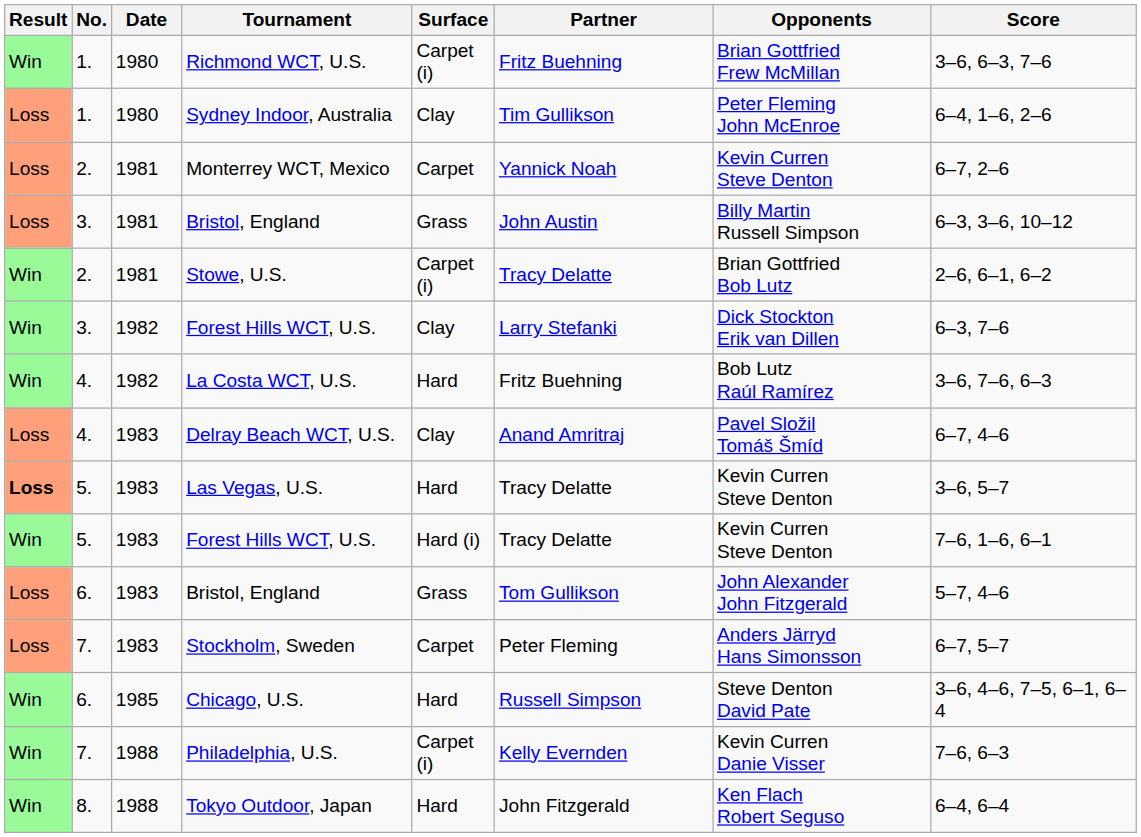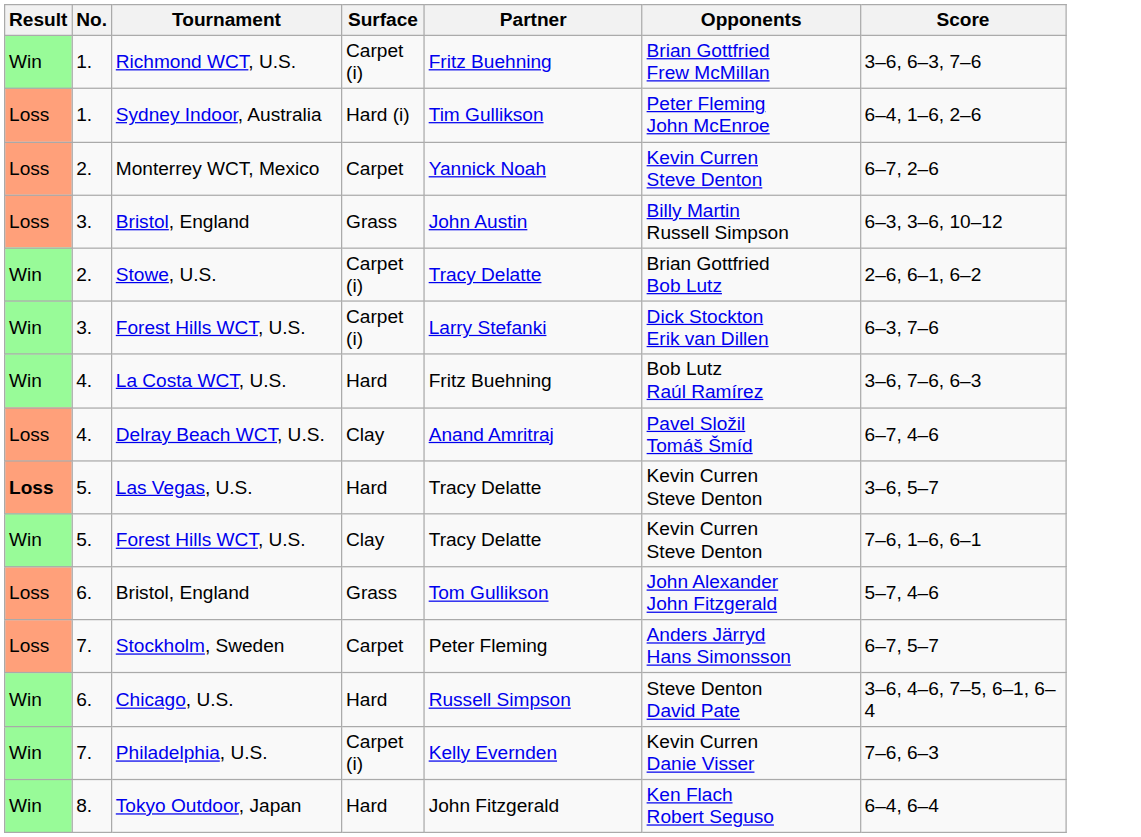 <table class="sortable wikitable" style=font-size:97%>
 <tr>
 <th style="width:40px">Result</th>
 <th style="width:20px">No.</th>
-<th style="width:50px">Date</th>
 <th style="width:180px">Tournament</th>
 <th style="width:60px">Surface</th>
 <th style="width:170px">Partner</th>
 <th style="width:170px">Opponents</th>
 <th style="width:160px" class="unsortable">Score</th>
 </tr>
 <tr>
 <td style="background:#98fb98;">Win</td>
 <td>1.</td>
-<td>1980</td>
 <td><a href='#'>Richmond WCT</a>, U.S.</td>
 <td>Carpet (i)</td>
 <td> <a href='#'>Fritz Buehning</a></td>
 <td> <a href='#'>Brian Gottfried</a> <br>  <a href='#'>Frew McMillan</a></td>
 <td>3–6, 6–3, 7–6</td>
 </tr>
 <tr>
 <td style="background:#ffa07a;">Loss</td>
 <td>1.</td>
-<td>1980</td>
 <td><a href='#'>Sydney Indoor</a>, Australia</td>
-<td>Clay</td>
+<td>Hard (i)</td>
 <td> <a href='#'>Tim Gullikson</a></td>
 <td> <a href='#'>Peter Fleming</a> <br>  <a href='#'>John McEnroe</a></td>
 <td>6–4, 1–6, 2–6</td>
 </tr>
 <tr>
 <td style="background:#ffa07a;">Loss</td>
 <td>2.</td>
-<td>1981</td>
 <td>Monterrey WCT, Mexico</td>
 <td>Carpet</td>
 <td> <a href='#'>Yannick Noah</a></td>
 <td> <a href='#'>Kevin Curren</a> <br>  <a href='#'>Steve Denton</a></td>
 <td>6–7, 2–6</td>
 </tr>
 <tr>
 <td style="background:#ffa07a;">Loss</td>
 <td>3.</td>
-<td>1981</td>
 <td><a href='#'>Bristol</a>, England</td>
 <td>Grass</td>
 <td> <a href='#'>John Austin</a></td>
 <td> <a href='#'>Billy Martin</a> <br>  Russell Simpson</td>
 <td>6–3, 3–6, 10–12</td>
 </tr>
 <tr>
 <td style="background:#98fb98;">Win</td>
 <td>2.</td>
-<td>1981</td>
 <td><a href='#'>Stowe</a>, U.S.</td>
 <td>Carpet (i)</td>
 <td> <a href='#'>Tracy Delatte</a></td>
 <td> Brian Gottfried <br>  <a href='#'>Bob Lutz</a></td>
 <td>2–6, 6–1, 6–2</td>
 </tr>
 <tr>
 <td style="background:#98fb98;">Win</td>
 <td>3.</td>
-<td>1982</td>
 <td><a href='#'>Forest Hills WCT</a>, U.S.</td>
-<td>Clay</td>
+<td>Carpet (i)</td>
 <td> <a href='#'>Larry Stefanki</a></td>
 <td> <a href='#'>Dick Stockton</a> <br>  <a href='#'>Erik van Dillen</a></td>
 <td>6–3, 7–6</td>
 </tr>
 <tr>
 <td style="background:#98fb98;">Win</td>
 <td>4.</td>
-<td>1982</td>
 <td><a href='#'>La Costa WCT</a>, U.S.</td>
 <td>Hard</td>
 <td> Fritz Buehning</td>
 <td> Bob Lutz <br>  <a href='#'>Raúl Ramírez</a></td>
 <td>3–6, 7–6, 6–3</td>
 </tr>
 <tr>
 <td style="background:#ffa07a;">Loss</td>
 <td>4.</td>
-<td>1983</td>
 <td><a href='#'>Delray Beach WCT</a>, U.S.</td>
 <td>Clay</td>
 <td> <a href='#'>Anand Amritraj</a></td>
 <td> <a href='#'>Pavel Složil</a> <br>  <a href='#'>Tomáš Šmíd</a></td>
 <td>6–7, 4–6</td>
 </tr>
 <tr>
 <td style="background:#ffa07a;"><strong>Loss</strong></td>
 <td>5.</td>
-<td>1983</td>
 <td><a href='#'>Las Vegas</a>, U.S.</td>
 <td>Hard</td>
 <td> Tracy Delatte</td>
 <td> Kevin Curren <br>  Steve Denton</td>
 <td>3–6, 5–7</td>
 </tr>
 <tr>
 <td style="background:#98fb98;">Win</td>
 <td>5.</td>
-<td>1983</td>
 <td><a href='#'>Forest Hills WCT</a>, U.S.</td>
-<td>Hard (i)</td>
+<td>Clay</td>
 <td> Tracy Delatte</td>
 <td> Kevin Curren <br>  Steve Denton</td>
 <td>7–6, 1–6, 6–1</td>
 </tr>
 <tr>
 <td style="background:#ffa07a;">Loss</td>
 <td>6.</td>
-<td>1983</td>
 <td>Bristol, England</td>
 <td>Grass</td>
 <td> <a href='#'>Tom Gullikson</a></td>
 <td> <a href='#'>John Alexander</a> <br>  <a href='#'>John Fitzgerald</a></td>
 <td>5–7, 4–6</td>
 </tr>
 <tr>
 <td style="background:#ffa07a;">Loss</td>
 <td>7.</td>
-<td>1983</td>
 <td><a href='#'>Stockholm</a>, Sweden</td>
 <td>Carpet</td>
 <td> Peter Fleming</td>
 <td> <a href='#'>Anders Järryd</a> <br>  <a href='#'>Hans Simonsson</a></td>
 <td>6–7, 5–7</td>
 </tr>
 <tr>
 <td style="background:#98fb98;">Win</td>
 <td>6.</td>
-<td>1985</td>
 <td><a href='#'>Chicago</a>, U.S.</td>
 <td>Hard</td>
 <td> <a href='#'>Russell Simpson</a></td>
 <td> Steve Denton <br>  <a href='#'>David Pate</a></td>
 <td>3–6, 4–6, 7–5, 6–1, 6–4</td>
 </tr>
 <tr>
 <td style="background:#98fb98;">Win</td>
 <td>7.</td>
-<td>1988</td>
 <td><a href='#'>Philadelphia</a>, U.S.</td>
 <td>Carpet (i)</td>
 <td> <a href='#'>Kelly Evernden</a></td>
 <td> Kevin Curren <br>  <a href='#'>Danie Visser</a></td>
 <td>7–6, 6–3</td>
 </tr>
 <tr>
 <td style="background:#98fb98;">Win</td>
 <td>8.</td>
-<td>1988</td>
 <td><a href='#'>Tokyo Outdoor</a>, Japan</td>
 <td>Hard</td>
 <td> John Fitzgerald</td>
 <td> <a href='#'>Ken Flach</a> <br>  <a href='#'>Robert Seguso</a></td>
 <td>6–4, 6–4</td>
 </tr>
 </table>
